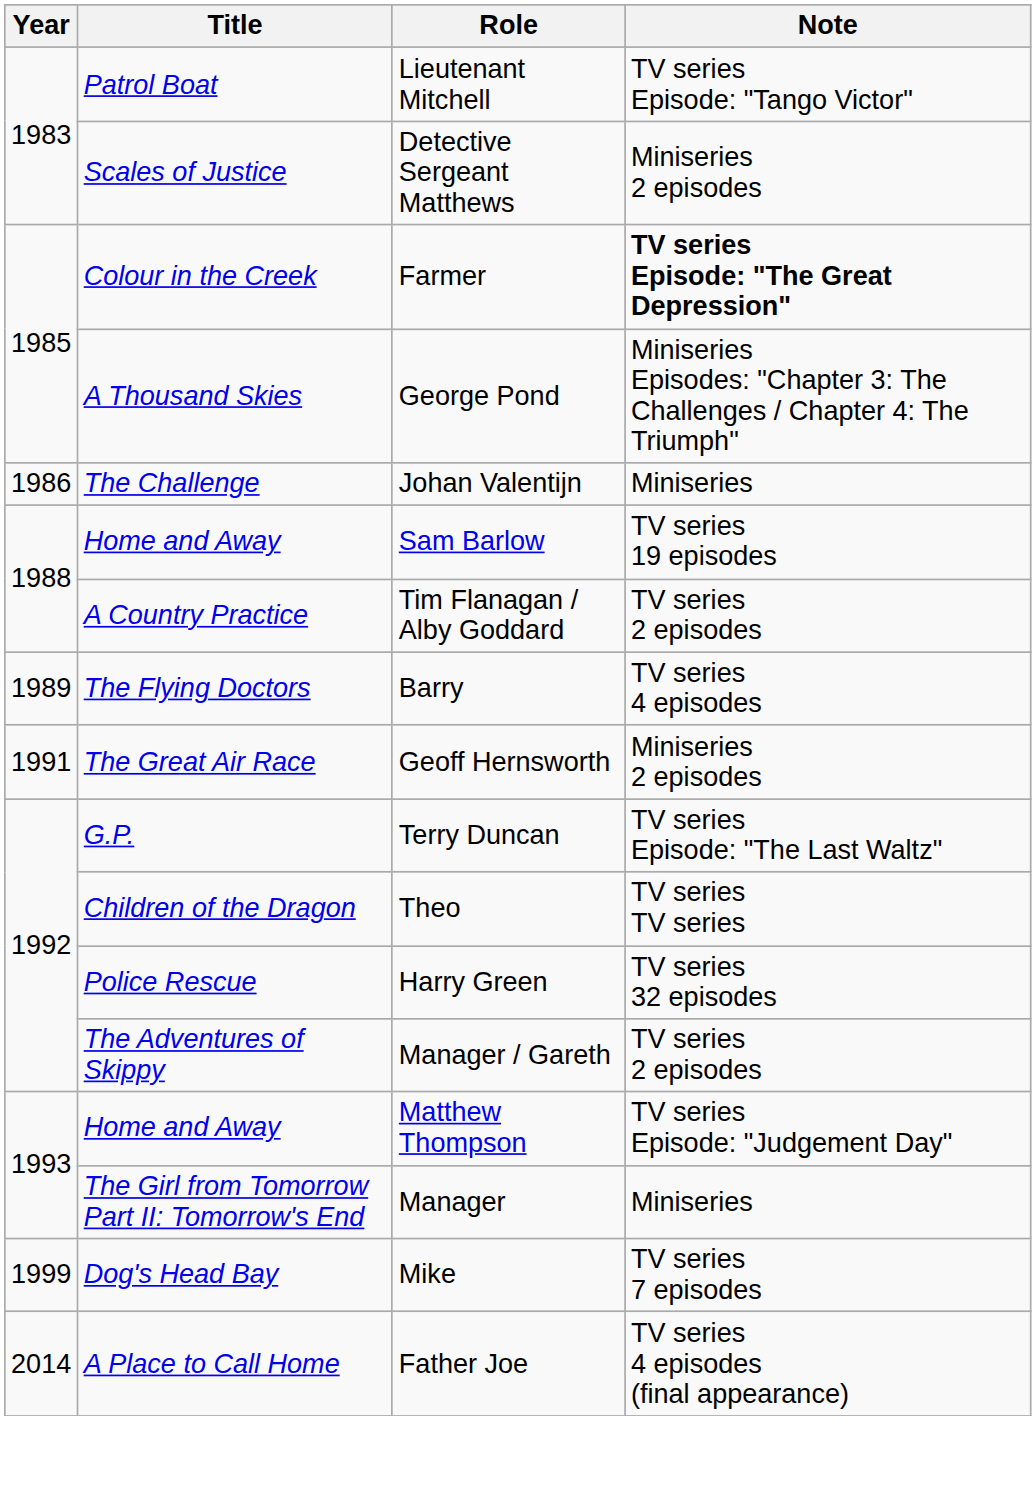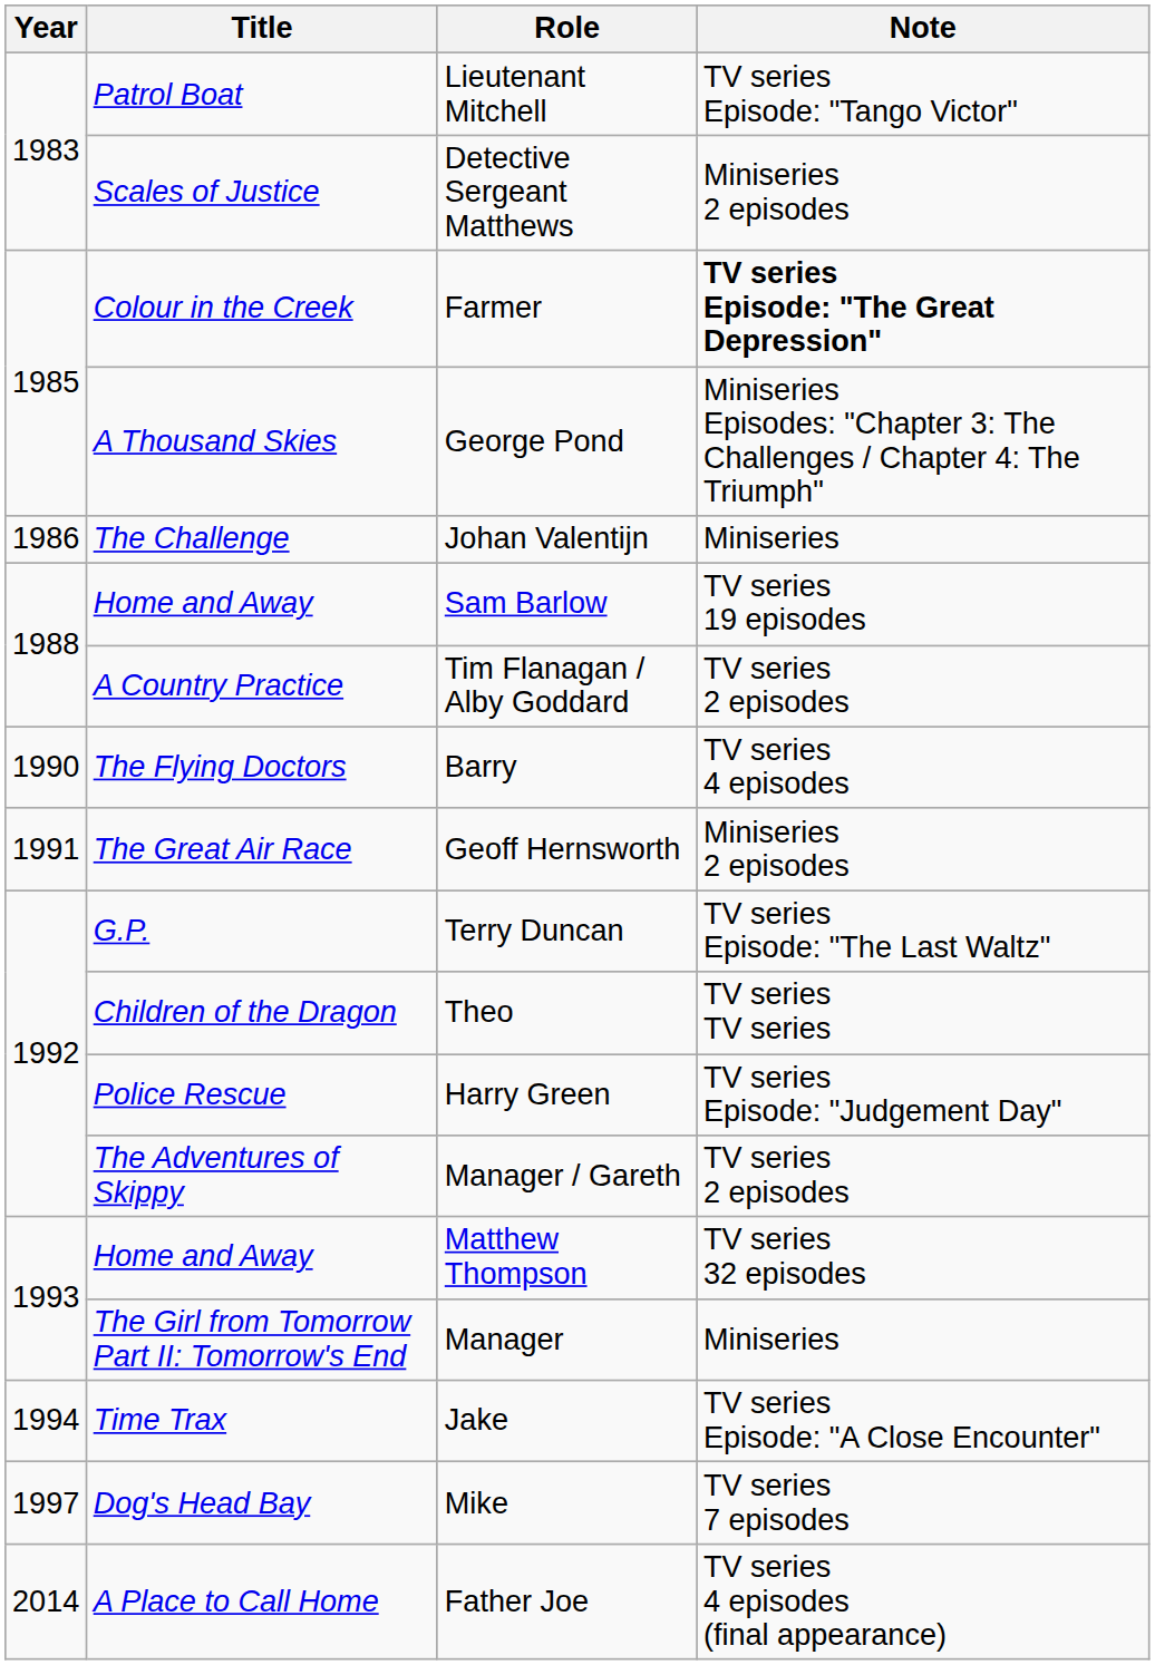 <table class="wikitable sortable plainrowheaders">
 <tr>
 <th scope="col">Year</th>
 <th scope="col">Title</th>
 <th scope="col">Role</th>
 <th scope="col">Note</th>
 </tr>
 <tr>
 <td rowspan=2>1983</td>
 <td><em><a href='#'>Patrol Boat</a></em></td>
 <td>Lieutenant Mitchell</td>
 <td>TV series<br>Episode: "Tango Victor"</td>
 </tr>
 <tr>
 <td><em><a href='#'>Scales of Justice</a></em></td>
 <td>Detective Sergeant Matthews</td>
 <td>Miniseries<br>2 episodes</td>
 </tr>
 <tr>
 <td rowspan=2>1985</td>
 <td><em><a href='#'>Colour in the Creek</a></em></td>
 <td>Farmer</td>
 <td><strong>TV series<br>Episode: "The Great Depression"</strong></td>
 </tr>
 <tr>
 <td><em><a href='#'>A Thousand Skies</a></em></td>
 <td>George Pond</td>
 <td>Miniseries<br>Episodes: "Chapter 3: The Challenges / Chapter 4: The Triumph"</td>
 </tr>
 <tr>
 <td>1986</td>
 <td><em><a href='#'>The Challenge</a></em></td>
 <td>Johan Valentijn</td>
 <td>Miniseries</td>
 </tr>
 <tr>
 <td rowspan=2>1988</td>
 <td><em><a href='#'>Home and Away</a></em></td>
 <td><a href='#'>Sam Barlow</a></td>
 <td>TV series<br>19 episodes</td>
 </tr>
 <tr>
 <td><em><a href='#'>A Country Practice</a></em></td>
 <td>Tim Flanagan / Alby Goddard</td>
 <td>TV series<br>2 episodes</td>
 </tr>
 <tr>
-<td>1989</td>
+<td>1990</td>
 <td><em><a href='#'>The Flying Doctors</a></em></td>
 <td>Barry</td>
 <td>TV series<br>4 episodes</td>
 </tr>
 <tr>
 <td>1991</td>
 <td><em><a href='#'>The Great Air Race</a></em></td>
 <td>Geoff Hernsworth</td>
 <td>Miniseries<br>2 episodes</td>
 </tr>
 <tr>
 <td rowspan=4>1992</td>
 <td><em><a href='#'>G.P.</a></em></td>
 <td>Terry Duncan</td>
 <td>TV series<br>Episode: "The Last Waltz"</td>
 </tr>
 <tr>
 <td><em><a href='#'>Children of the Dragon</a></em></td>
 <td>Theo</td>
 <td>TV series<br>TV series</td>
 </tr>
 <tr>
 <td><em><a href='#'>Police Rescue</a></em></td>
 <td>Harry Green</td>
-<td>TV series<br>32 episodes</td>
+<td>TV series<br>Episode: "Judgement Day"</td>
 </tr>
 <tr>
 <td><em><a href='#'>The Adventures of Skippy</a></em></td>
 <td>Manager / Gareth</td>
 <td>TV series<br>2 episodes</td>
 </tr>
 <tr>
 <td rowspan=2>1993</td>
 <td><em><a href='#'>Home and Away</a></em></td>
 <td><a href='#'>Matthew Thompson</a></td>
-<td>TV series<br>Episode: "Judgement Day"</td>
+<td>TV series<br>32 episodes</td>
 </tr>
 <tr>
 <td><em><a href='#'>The Girl from Tomorrow Part II: Tomorrow's End</a></em></td>
 <td>Manager</td>
 <td>Miniseries</td>
 </tr>
 <tr>
-<td>1999</td>
+<td>1994</td>
+<td><em><a href='#'>Time Trax</a></em></td>
+<td>Jake</td>
+<td>TV series<br>Episode: "A Close Encounter"</td>
+</tr>
+<tr>
+<td>1997</td>
 <td><em><a href='#'>Dog's Head Bay</a></em></td>
 <td>Mike</td>
 <td>TV series<br>7 episodes</td>
 </tr>
 <tr>
 <td>2014</td>
 <td><em><a href='#'>A Place to Call Home</a></em></td>
 <td>Father Joe</td>
 <td>TV series<br>4 episodes<br>(final appearance)</td>
 </tr>
 </table>
